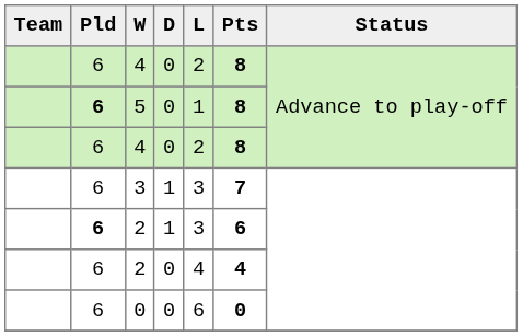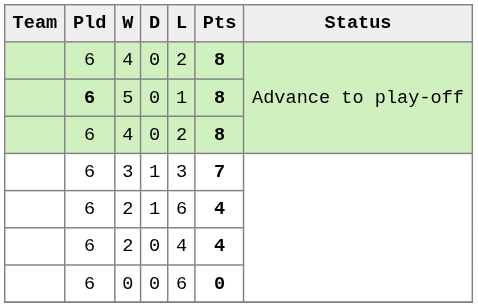 <table style=border-collapse:collapse border=1 cellspacing=0 cellpadding=5>
 <tr align=center bgcolor=#efefef>
 <th>Team</th>
 <th>Pld</th>
 <th>W</th>
 <th>D</th>
 <th>L</th>
 <th>Pts</th>
 <th>Status</th>
 </tr>
 <tr align=center style="background:#D0F0C0;">
 <td style="text-align:left;"> </td>
 <td>6</td>
 <td>4</td>
 <td>0</td>
 <td>2</td>
 <td><strong>8</strong></td>
 <td rowspan=3>Advance to play-off</td>
 </tr>
 <tr align=center style="background:#D0F0C0;">
 <td style="text-align:left;"> </td>
 <td><strong>6</strong></td>
 <td>5</td>
 <td>0</td>
 <td>1</td>
 <td><strong>8</strong></td>
 </tr>
 <tr align=center style="background:#D0F0C0;">
 <td style="text-align:left;"> </td>
 <td>6</td>
 <td>4</td>
 <td>0</td>
 <td>2</td>
 <td><strong>8</strong></td>
 </tr>
 <tr align=center style="background:#FFFFFF;">
 <td style="text-align:left;"> </td>
 <td>6</td>
 <td>3</td>
 <td>1</td>
 <td>3</td>
 <td><strong>7</strong></td>
 <td rowspan=4></td>
 </tr>
 <tr align=center style="background:#FFFFFF;">
 <td style="text-align:left;"> </td>
-<td><strong>6</strong></td>
+<td>6</td>
 <td>2</td>
 <td>1</td>
-<td>3</td>
-<td><strong>6</strong></td>
+<td>6</td>
+<td><strong>4</strong></td>
 </tr>
 <tr align=center style="background:#FFFFFF;">
 <td style="text-align:left;"> </td>
 <td>6</td>
 <td>2</td>
 <td>0</td>
 <td>4</td>
 <td><strong>4</strong></td>
 </tr>
 <tr align=center style="background:#FFFFFF;">
 <td style="text-align:left;"> </td>
 <td>6</td>
 <td>0</td>
 <td>0</td>
 <td>6</td>
 <td><strong>0</strong></td>
 </tr>
 <tr align=center style="background:#FFFFFF;">
 </tr>
 </table>
